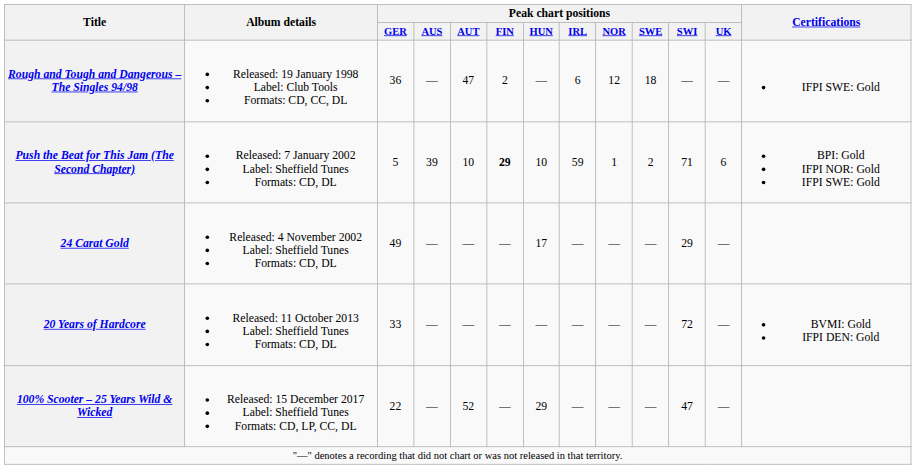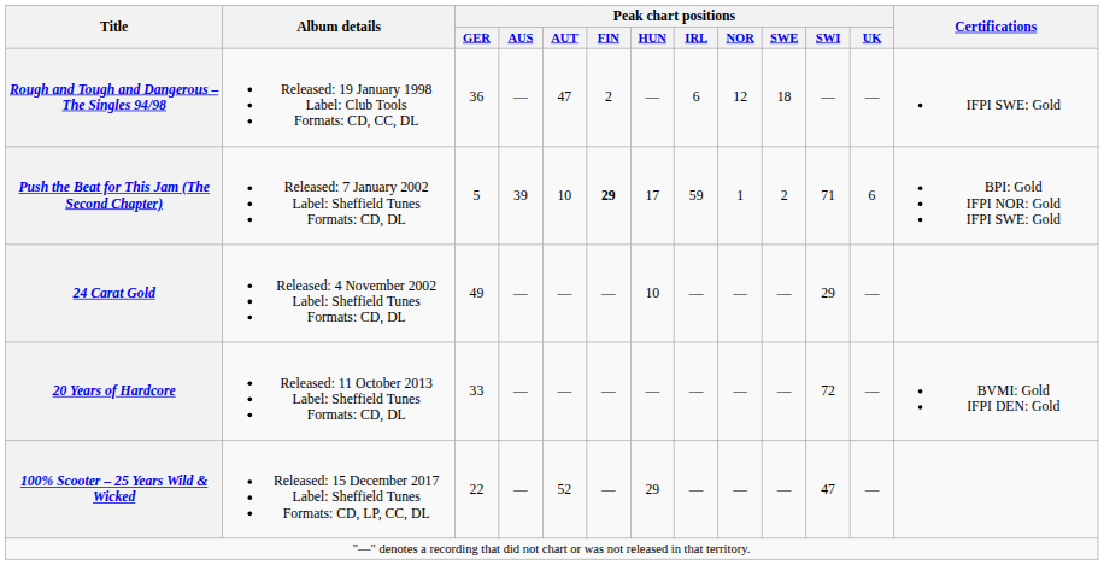 <table class="wikitable plainrowheaders" style="text-align:center;">
 <tr>
 <th scope="col" rowspan="2" style="width:15em;">Title</th>
 <th scope="col" rowspan="2" style="width:16em;">Album details</th>
 <th scope="col" colspan="10">Peak chart positions</th>
 <th scope="col" rowspan="2" style="width:14em;"><a href='#'>Certifications</a></th>
 </tr>
 <tr>
 <th scope="col" style="width:3em;font-size:90%;"><a href='#'>GER</a><br></th>
 <th scope="col" style="width:3em;font-size:90%;"><a href='#'>AUS</a><br></th>
 <th scope="col" style="width:3em;font-size:90%;"><a href='#'>AUT</a><br></th>
 <th scope="col" style="width:3em;font-size:90%;"><a href='#'>FIN</a><br></th>
 <th scope="col" style="width:3em;font-size:90%;"><a href='#'>HUN</a><br></th>
 <th scope="col" style="width:3em;font-size:90%;"><a href='#'>IRL</a><br></th>
 <th scope="col" style="width:3em;font-size:90%;"><a href='#'>NOR</a><br></th>
 <th scope="col" style="width:3em;font-size:90%;"><a href='#'>SWE</a><br></th>
 <th scope="col" style="width:3em;font-size:90%;"><a href='#'>SWI</a><br></th>
 <th scope="col" style="width:3em;font-size:90%;"><a href='#'>UK</a><br></th>
 </tr>
 <tr>
 <th scope="row"><em><a href='#'>Rough and Tough and Dangerous – The Singles 94/98</a></em></th>
 <td><br><ul><li>Released: 19 January 1998</li><li>Label: Club Tools</li><li>Formats: CD, CC, DL</li></ul></td>
 <td>36</td>
 <td>—</td>
 <td>47</td>
 <td>2</td>
 <td>—</td>
 <td>6</td>
 <td>12</td>
 <td>18</td>
 <td>—</td>
 <td>—</td>
 <td><br><ul><li>IFPI SWE: Gold</li></ul></td>
 </tr>
 <tr>
 <th scope="row"><em><a href='#'>Push the Beat for This Jam (The Second Chapter)</a></em></th>
 <td><br><ul><li>Released: 7 January 2002</li><li>Label: Sheffield Tunes</li><li>Formats: CD, DL</li></ul></td>
 <td>5</td>
 <td>39</td>
 <td>10</td>
 <td><strong>29</strong></td>
-<td>10</td>
+<td>17</td>
 <td>59</td>
 <td>1</td>
 <td>2</td>
 <td>71</td>
 <td>6</td>
 <td><br><ul><li>BPI: Gold</li><li>IFPI NOR: Gold</li><li>IFPI SWE: Gold</li></ul></td>
 </tr>
 <tr>
 <th scope="row"><em><a href='#'>24 Carat Gold</a></em></th>
 <td><br><ul><li>Released: 4 November 2002</li><li>Label: Sheffield Tunes</li><li>Formats: CD, DL</li></ul></td>
 <td>49</td>
 <td>—</td>
 <td>—</td>
 <td>—</td>
-<td>17</td>
+<td>10</td>
 <td>—</td>
 <td>—</td>
 <td>—</td>
 <td>29</td>
 <td>—</td>
 <td></td>
 </tr>
 <tr>
 <th scope="row"><em><a href='#'>20 Years of Hardcore</a></em></th>
 <td><br><ul><li>Released: 11 October 2013</li><li>Label: Sheffield Tunes</li><li>Formats: CD, DL</li></ul></td>
 <td>33</td>
 <td>—</td>
 <td>—</td>
 <td>—</td>
 <td>—</td>
 <td>—</td>
 <td>—</td>
 <td>—</td>
 <td>72</td>
 <td>—</td>
 <td><br><ul><li>BVMI: Gold</li><li>IFPI DEN: Gold</li></ul></td>
 </tr>
 <tr>
 <th scope="row"><em><a href='#'>100% Scooter – 25 Years Wild & Wicked</a></em></th>
 <td><br><ul><li>Released: 15 December 2017</li><li>Label: Sheffield Tunes</li><li>Formats: CD, LP, CC, DL</li></ul></td>
 <td>22</td>
 <td>—</td>
 <td>52</td>
 <td>—</td>
 <td>29</td>
 <td>—</td>
 <td>—</td>
 <td>—</td>
 <td>47</td>
 <td>—</td>
 <td></td>
 </tr>
 <tr>
 <td colspan="13" style="font-size:90%">"—" denotes a recording that did not chart or was not released in that territory.</td>
 </tr>
 </table>
